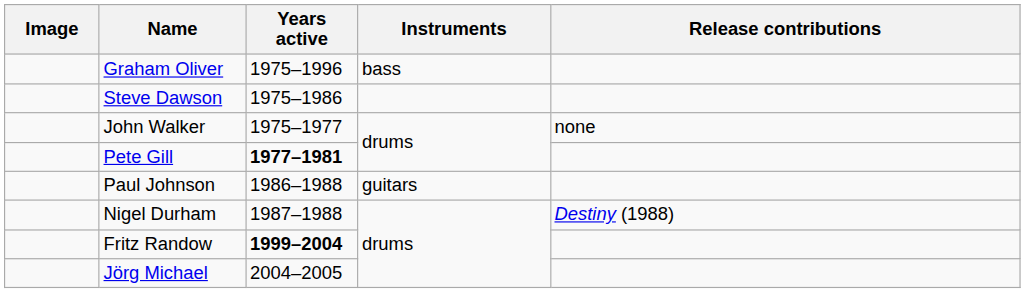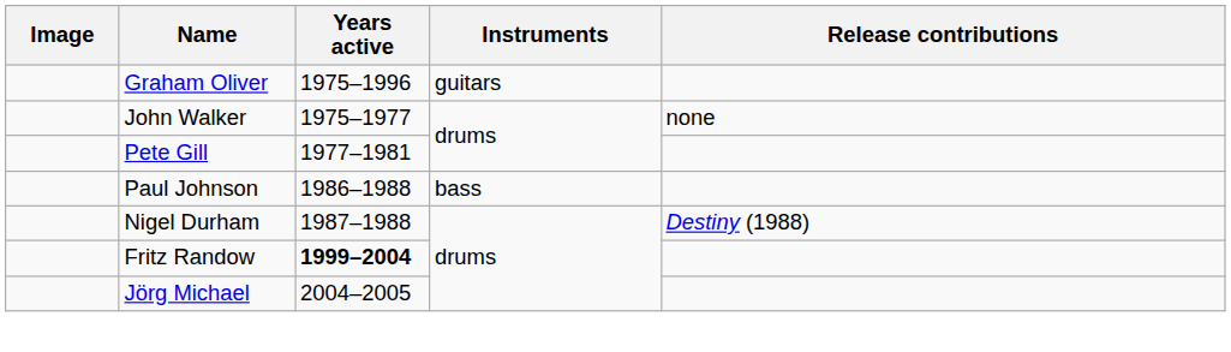 <table class="wikitable" width="100%" border="1">
 <tr>
 <th width="75">Image</th>
 <th width="120">Name</th>
 <th width="90">Years active</th>
 <th width="160">Instruments</th>
 <th>Release contributions</th>
 </tr>
 <tr>
 <td></td>
 <td><a href='#'>Graham Oliver</a></td>
 <td>1975–1996</td>
-<td>bass</td>
-<td></td>
-</tr>
-<tr>
-<td></td>
-<td><a href='#'>Steve Dawson</a></td>
-<td>1975–1986</td>
-<td></td>
+<td>guitars</td>
 <td></td>
 </tr>
 <tr>
 <td></td>
 <td>John Walker</td>
 <td>1975–1977</td>
 <td rowspan="2">drums</td>
 <td>none</td>
 </tr>
 <tr>
 <td></td>
 <td><a href='#'>Pete Gill</a></td>
-<td><strong>1977–1981</strong></td>
+<td>1977–1981</td>
 <td></td>
 </tr>
 <tr>
 <td></td>
 <td>Paul Johnson</td>
 <td>1986–1988</td>
-<td>guitars</td>
+<td>bass</td>
 <td></td>
 </tr>
 <tr>
 <td></td>
 <td>Nigel Durham</td>
 <td>1987–1988</td>
 <td rowspan="3">drums</td>
 <td><em><a href='#'>Destiny</a></em> (1988)</td>
 </tr>
 <tr>
 <td></td>
 <td>Fritz Randow</td>
 <td><strong>1999–2004</strong></td>
 <td></td>
 </tr>
 <tr>
 <td></td>
 <td><a href='#'>Jörg Michael</a></td>
 <td>2004–2005</td>
 <td></td>
 </tr>
 </table>
